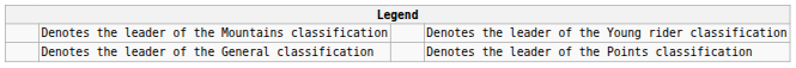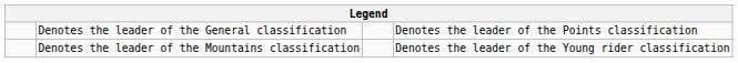 <table class="wikitable">
 <tr>
 <th colspan=4>Legend</th>
+</tr>
+<tr>
+<td>    </td>
+<td>Denotes the leader of the General classification</td>
+<td>    </td>
+<td>Denotes the leader of the Points classification</td>
 </tr>
 <tr>
 <td>    </td>
 <td>Denotes the leader of the Mountains classification</td>
 <td>    </td>
 <td>Denotes the leader of the Young rider classification</td>
 </tr>
-<tr>
-<td>    </td>
-<td>Denotes the leader of the General classification</td>
-<td>    </td>
-<td>Denotes the leader of the Points classification</td>
-</tr>
 </table>
